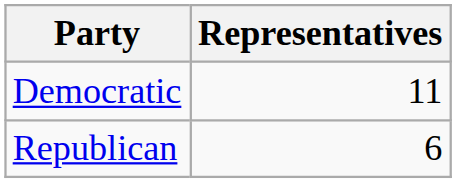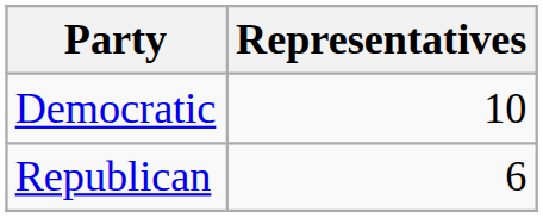 <table class="wikitable" style="float:right;margin:0 0 0.5em 1em;">
 <tr>
 <th colspan="2">Party</th>
 <th>Representatives</th>
 </tr>
 <tr>
 <td colspan="2"><a href='#'>Democratic</a></td>
-<td align="right">11</td>
+<td align="right">10</td>
 </tr>
 <tr>
 <td colspan="2"><a href='#'>Republican</a></td>
 <td align="right">6</td>
 </tr>
 </table>
